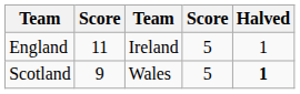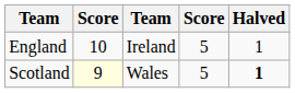 <table class="wikitable" style="text-align:center">
 <tr>
 <th>Team</th>
 <th>Score</th>
 <th>Team</th>
 <th>Score</th>
 <th>Halved</th>
 </tr>
 <tr>
 <td align=left> England</td>
-<td>11</td>
+<td>10</td>
 <td align=left> Ireland</td>
 <td>5</td>
 <td>1</td>
 </tr>
 <tr>
 <td align=left> Scotland</td>
-<td>9</td>
+<td style="background: lightyellow;">9</td>
 <td align=left> Wales</td>
 <td>5</td>
 <td><strong>1</strong></td>
 </tr>
 </table>
